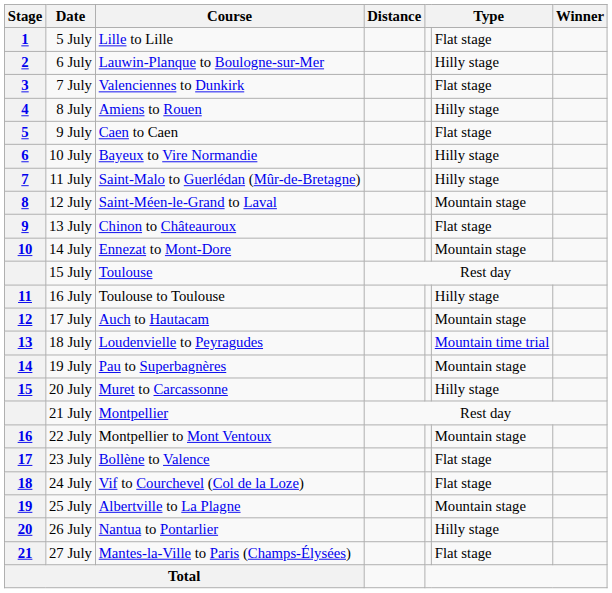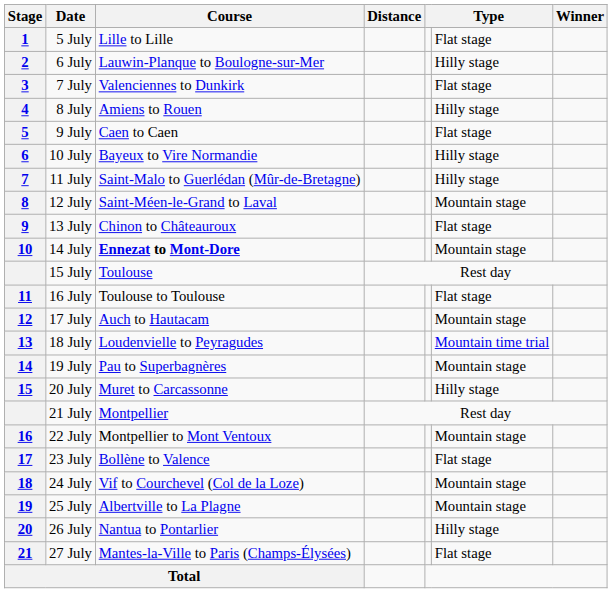 <table class="wikitable sortable">
 <tr>
 <th scope="col">Stage</th>
 <th scope="col">Date</th>
 <th scope="col">Course</th>
 <th scope="col">Distance</th>
 <th colspan="2" scope="col">Type</th>
 <th scope="col">Winner</th>
 </tr>
 <tr>
 <th scope="row"><a href='#'>1</a></th>
 <td style="text-align:right">5 July</td>
 <td><a href='#'>Lille</a> to Lille</td>
 <td style="text-align:center;"></td>
 <td></td>
 <td>Flat stage</td>
 <td></td>
 </tr>
 <tr>
 <th scope="row"><a href='#'>2</a></th>
 <td style="text-align:right">6 July</td>
 <td><a href='#'>Lauwin-Planque</a> to <a href='#'>Boulogne-sur-Mer</a></td>
 <td style="text-align:center;"></td>
 <td></td>
 <td>Hilly stage</td>
 <td></td>
 </tr>
 <tr>
 <th scope="row"><a href='#'>3</a></th>
 <td style="text-align:right">7 July</td>
 <td><a href='#'>Valenciennes</a> to <a href='#'>Dunkirk</a></td>
 <td style="text-align:center;"></td>
 <td></td>
 <td>Flat stage</td>
 <td></td>
 </tr>
 <tr>
 <th scope="row"><a href='#'>4</a></th>
 <td style="text-align:right">8 July</td>
 <td><a href='#'>Amiens</a> to <a href='#'>Rouen</a></td>
 <td style="text-align:center;"></td>
 <td></td>
 <td>Hilly stage</td>
 <td></td>
 </tr>
 <tr>
 <th scope="row"><a href='#'>5</a></th>
 <td style="text-align:right">9 July</td>
 <td><a href='#'>Caen</a> to Caen</td>
 <td style="text-align:center;"></td>
 <td></td>
 <td>Flat stage</td>
 <td></td>
 </tr>
 <tr>
 <th scope="row"><a href='#'>6</a></th>
 <td style="text-align:right">10 July</td>
 <td><a href='#'>Bayeux</a> to <a href='#'>Vire Normandie</a></td>
 <td style="text-align:center;"></td>
 <td></td>
 <td>Hilly stage</td>
 <td></td>
 </tr>
 <tr>
 <th scope="row"><a href='#'>7</a></th>
 <td style="text-align:right">11 July</td>
 <td><a href='#'>Saint-Malo</a> to <a href='#'>Guerlédan</a> (<a href='#'>Mûr-de-Bretagne</a>)</td>
 <td style="text-align:center;"></td>
 <td></td>
 <td>Hilly stage</td>
 <td></td>
 </tr>
 <tr>
 <th scope="row"><a href='#'>8</a></th>
 <td style="text-align:right">12 July</td>
 <td><a href='#'>Saint-Méen-le-Grand</a> to <a href='#'>Laval</a></td>
 <td style="text-align:center;"></td>
 <td></td>
 <td>Mountain stage</td>
 <td></td>
 </tr>
 <tr>
 <th scope="row"><a href='#'>9</a></th>
 <td style="text-align:right">13 July</td>
 <td><a href='#'>Chinon</a> to <a href='#'>Châteauroux</a></td>
 <td style="text-align:center;"></td>
 <td></td>
 <td>Flat stage</td>
 <td></td>
 </tr>
 <tr>
 <th scope="row"><a href='#'>10</a></th>
 <td style="text-align:right">14 July</td>
-<td><a href='#'>Ennezat</a> to <a href='#'>Mont-Dore</a></td>
+<td><strong><a href='#'>Ennezat</a> to <a href='#'>Mont-Dore</a></strong></td>
 <td style="text-align:center;"></td>
 <td></td>
 <td>Mountain stage</td>
 <td></td>
 </tr>
 <tr>
 <th scope="row"></th>
 <td style="text-align:right">15 July</td>
 <td><a href='#'>Toulouse</a></td>
 <td colspan="5" style="text-align:center">Rest day</td>
 </tr>
 <tr>
 <th scope="row"><a href='#'>11</a></th>
 <td style="text-align:right">16 July</td>
 <td>Toulouse to Toulouse</td>
 <td style="text-align:center;"></td>
 <td></td>
-<td>Hilly stage</td>
+<td>Flat stage</td>
 <td></td>
 </tr>
 <tr>
 <th scope="row"><a href='#'>12</a></th>
 <td style="text-align:right">17 July</td>
 <td><a href='#'>Auch</a> to <a href='#'>Hautacam</a></td>
 <td style="text-align:center;"></td>
 <td></td>
 <td>Mountain stage</td>
 <td></td>
 </tr>
 <tr>
 <th scope="row"><a href='#'>13</a></th>
 <td style="text-align:right">18 July</td>
 <td><a href='#'>Loudenvielle</a> to <a href='#'>Peyragudes</a></td>
 <td style="text-align:center;"></td>
 <td></td>
 <td><a href='#'>Mountain time trial</a></td>
 <td></td>
 </tr>
 <tr>
 <th scope="row"><a href='#'>14</a></th>
 <td style="text-align:right">19 July</td>
 <td><a href='#'>Pau</a> to <a href='#'>Superbagnères</a></td>
 <td style="text-align:center;"></td>
 <td></td>
 <td>Mountain stage</td>
 <td></td>
 </tr>
 <tr>
 <th scope="row"><a href='#'>15</a></th>
 <td style="text-align:right">20 July</td>
 <td><a href='#'>Muret</a> to <a href='#'>Carcassonne</a></td>
 <td style="text-align:center;"></td>
 <td></td>
 <td>Hilly stage</td>
 <td></td>
 </tr>
 <tr>
 <th scope="row"></th>
 <td style="text-align:right">21 July</td>
 <td><a href='#'>Montpellier</a></td>
 <td colspan="5" style="text-align:center">Rest day</td>
 </tr>
 <tr>
 <th scope="row"><a href='#'>16</a></th>
 <td style="text-align:right">22 July</td>
 <td>Montpellier to <a href='#'>Mont Ventoux</a></td>
 <td style="text-align:center;"></td>
 <td></td>
 <td>Mountain stage</td>
 <td></td>
 </tr>
 <tr>
 <th scope="row"><a href='#'>17</a></th>
 <td style="text-align:right">23 July</td>
 <td><a href='#'>Bollène</a> to <a href='#'>Valence</a></td>
 <td style="text-align:center;"></td>
 <td></td>
 <td>Flat stage</td>
 <td></td>
 </tr>
 <tr>
 <th scope="row"><a href='#'>18</a></th>
 <td style="text-align:right">24 July</td>
 <td><a href='#'>Vif</a> to <a href='#'>Courchevel</a> (<a href='#'>Col de la Loze</a>)</td>
 <td style="text-align:center;"></td>
 <td></td>
-<td>Flat stage</td>
+<td>Mountain stage</td>
 <td></td>
 </tr>
 <tr>
 <th scope="row"><a href='#'>19</a></th>
 <td style="text-align:right">25 July</td>
 <td><a href='#'>Albertville</a> to <a href='#'>La Plagne</a></td>
 <td style="text-align:center;"></td>
 <td></td>
 <td>Mountain stage</td>
 <td></td>
 </tr>
 <tr>
 <th scope="row"><a href='#'>20</a></th>
 <td style="text-align:right">26 July</td>
 <td><a href='#'>Nantua</a> to <a href='#'>Pontarlier</a></td>
 <td style="text-align:center;"></td>
 <td></td>
 <td>Hilly stage</td>
 <td></td>
 </tr>
 <tr>
 <th scope="row"><a href='#'>21</a></th>
 <td style="text-align:right">27 July</td>
 <td><a href='#'>Mantes-la-Ville</a> to <a href='#'>Paris</a> (<a href='#'>Champs-Élysées</a>)</td>
 <td style="text-align:center;"></td>
 <td></td>
 <td>Flat stage</td>
 <td></td>
 </tr>
 <tr class="sortbottom">
 <th colspan="3">Total</th>
 <td style="text-align:center"></td>
 <td colspan="3"></td>
 </tr>
 </table>
